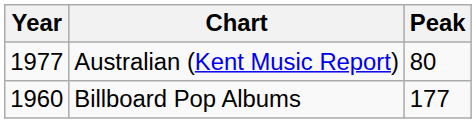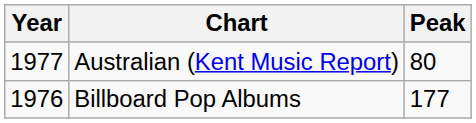 <table class="wikitable">
 <tr>
 <th>Year</th>
 <th>Chart</th>
 <th>Peak</th>
 </tr>
 <tr>
 <td>1977</td>
 <td>Australian (<a href='#'>Kent Music Report</a>)</td>
 <td>80</td>
 </tr>
 <tr>
-<td>1960</td>
+<td>1976</td>
 <td>Billboard Pop Albums</td>
 <td>177</td>
 </tr>
 </table>
